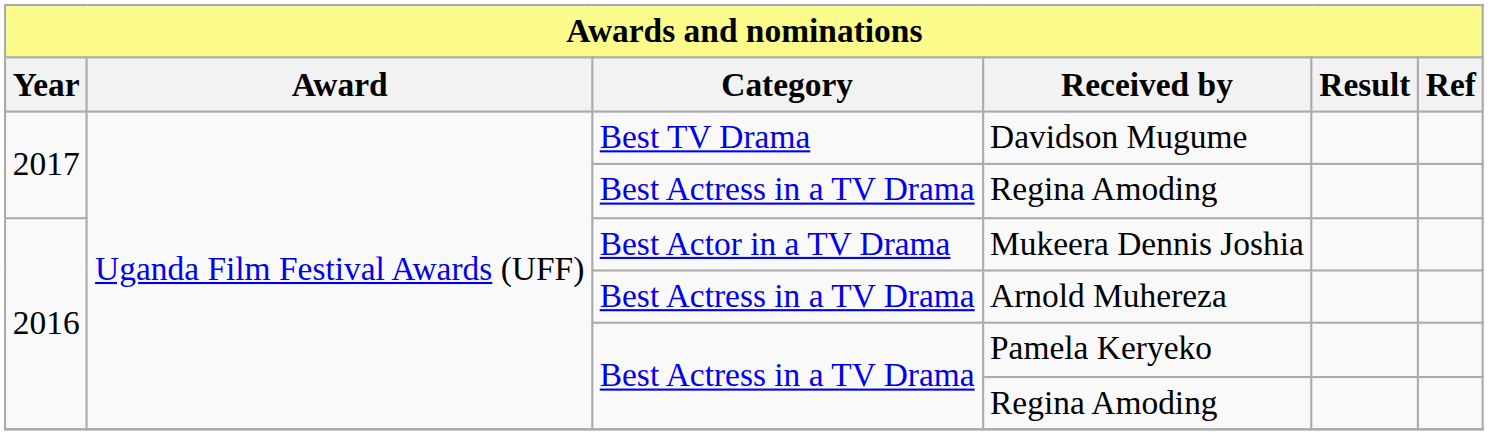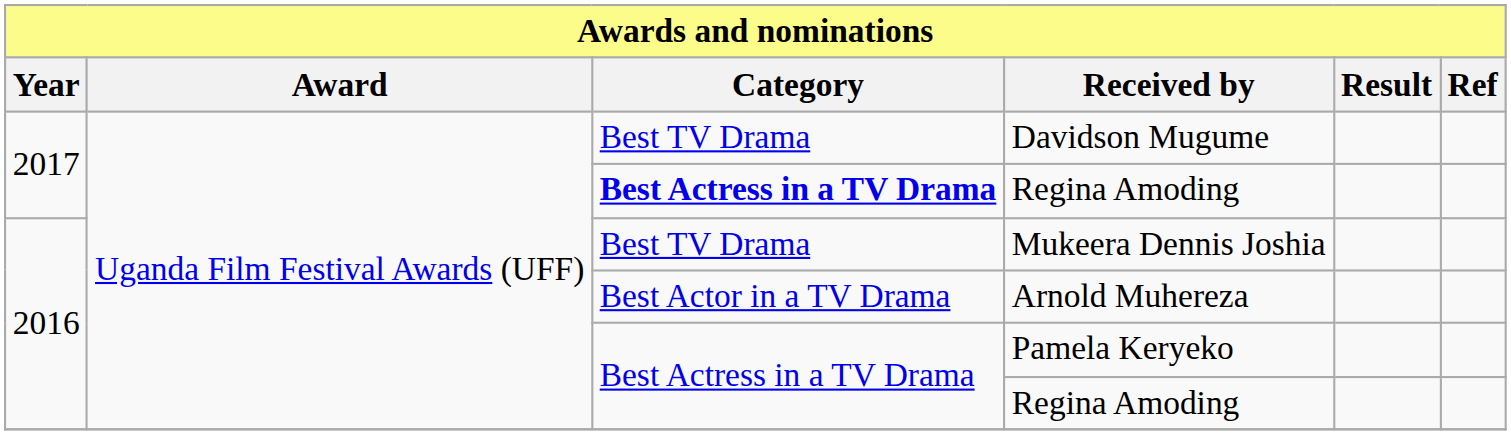 <table class="wikitable" width="">
 <tr>
 <th colspan="6" style="background: #FBFC8A;">Awards and nominations</th>
 </tr>
 <tr style="background:#ccc; text-align:center;">
 <th>Year</th>
 <th>Award</th>
 <th>Category</th>
 <th>Received by</th>
 <th>Result</th>
 <th>Ref</th>
 </tr>
 <tr>
 <td rowspan="2">2017</td>
 <td rowspan="6"><a href='#'>Uganda Film Festival Awards</a> (UFF)</td>
 <td><a href='#'>Best TV Drama</a></td>
 <td>Davidson Mugume</td>
 <td></td>
 <td></td>
 </tr>
 <tr>
-<td><a href='#'>Best Actress in a TV Drama</a></td>
+<td><strong><a href='#'>Best Actress in a TV Drama</a></strong></td>
 <td>Regina Amoding</td>
 <td></td>
 <td></td>
 </tr>
 <tr>
 <td rowspan="4">2016</td>
-<td><a href='#'>Best Actor in a TV Drama</a></td>
+<td><a href='#'>Best TV Drama</a></td>
 <td>Mukeera Dennis Joshia</td>
 <td></td>
 <td></td>
 </tr>
 <tr>
-<td><a href='#'>Best Actress in a TV Drama</a></td>
+<td><a href='#'>Best Actor in a TV Drama</a></td>
 <td>Arnold Muhereza</td>
 <td></td>
 <td></td>
 </tr>
 <tr>
 <td rowspan="2"><a href='#'>Best Actress in a TV Drama</a></td>
 <td>Pamela Keryeko</td>
 <td></td>
 <td></td>
 </tr>
 <tr>
 <td>Regina Amoding</td>
 <td></td>
 <td></td>
 </tr>
 <tr>
 </tr>
 </table>
